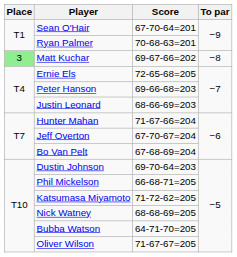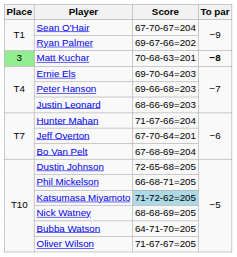 <table class="wikitable">
 <tr>
 <th>Place</th>
 <th>Player</th>
 <th>Score</th>
 <th>To par</th>
 </tr>
 <tr>
 <td rowspan="2" align=center>T1</td>
 <td> <a href='#'>Sean O'Hair</a></td>
-<td align=center>67-70-64=201</td>
+<td align=center>67-70-67=204</td>
 <td rowspan=2 align=center>−9</td>
 </tr>
 <tr>
 <td> <a href='#'>Ryan Palmer</a></td>
-<td align=center>70-68-63=201</td>
+<td align=center>69-67-66=202</td>
 </tr>
 <tr>
 <td align=center style="background: lightgreen;">3</td>
 <td> <a href='#'>Matt Kuchar</a></td>
-<td align=center>69-67-66=202</td>
-<td align=center>−8</td>
+<td align=center>70-68-63=201</td>
+<td align=center><strong>−8</strong></td>
 </tr>
 <tr>
 <td rowspan="3" align=center>T4</td>
 <td> <a href='#'>Ernie Els</a></td>
-<td align=center>72-65-68=205</td>
+<td align=center>69-70-64=203</td>
 <td rowspan=3 align=center>−7</td>
 </tr>
 <tr>
 <td> <a href='#'>Peter Hanson</a></td>
 <td align=center>69-66-68=203</td>
 </tr>
 <tr>
 <td> <a href='#'>Justin Leonard</a></td>
 <td align=center>68-66-69=203</td>
 </tr>
 <tr>
 <td rowspan="3" align=center>T7</td>
 <td> <a href='#'>Hunter Mahan</a></td>
 <td align=center>71-67-66=204</td>
 <td rowspan="3" align=center>−6</td>
 </tr>
 <tr>
 <td> <a href='#'>Jeff Overton</a></td>
-<td align=center>67-70-67=204</td>
+<td align=center>67-70-64=201</td>
 </tr>
 <tr>
 <td> <a href='#'>Bo Van Pelt</a></td>
 <td align=center>67-68-69=204</td>
 </tr>
 <tr>
 <td rowspan="6" align=center>T10</td>
 <td> <a href='#'>Dustin Johnson</a></td>
-<td align=center>69-70-64=203</td>
+<td align=center>72-65-68=205</td>
 <td rowspan="6" align=center>−5</td>
 </tr>
 <tr>
 <td> <a href='#'>Phil Mickelson</a></td>
 <td align=center>66-68-71=205</td>
 </tr>
 <tr>
 <td> <a href='#'>Katsumasa Miyamoto</a></td>
-<td align=center>71-72-62=205</td>
+<td align=center style="background: lightblue;">71-72-62=205</td>
 </tr>
 <tr>
 <td> <a href='#'>Nick Watney</a></td>
 <td align=center>68-68-69=205</td>
 </tr>
 <tr>
 <td> <a href='#'>Bubba Watson</a></td>
 <td align=center>64-71-70=205</td>
 </tr>
 <tr>
 <td> <a href='#'>Oliver Wilson</a></td>
 <td align=center>71-67-67=205</td>
 </tr>
 </table>
